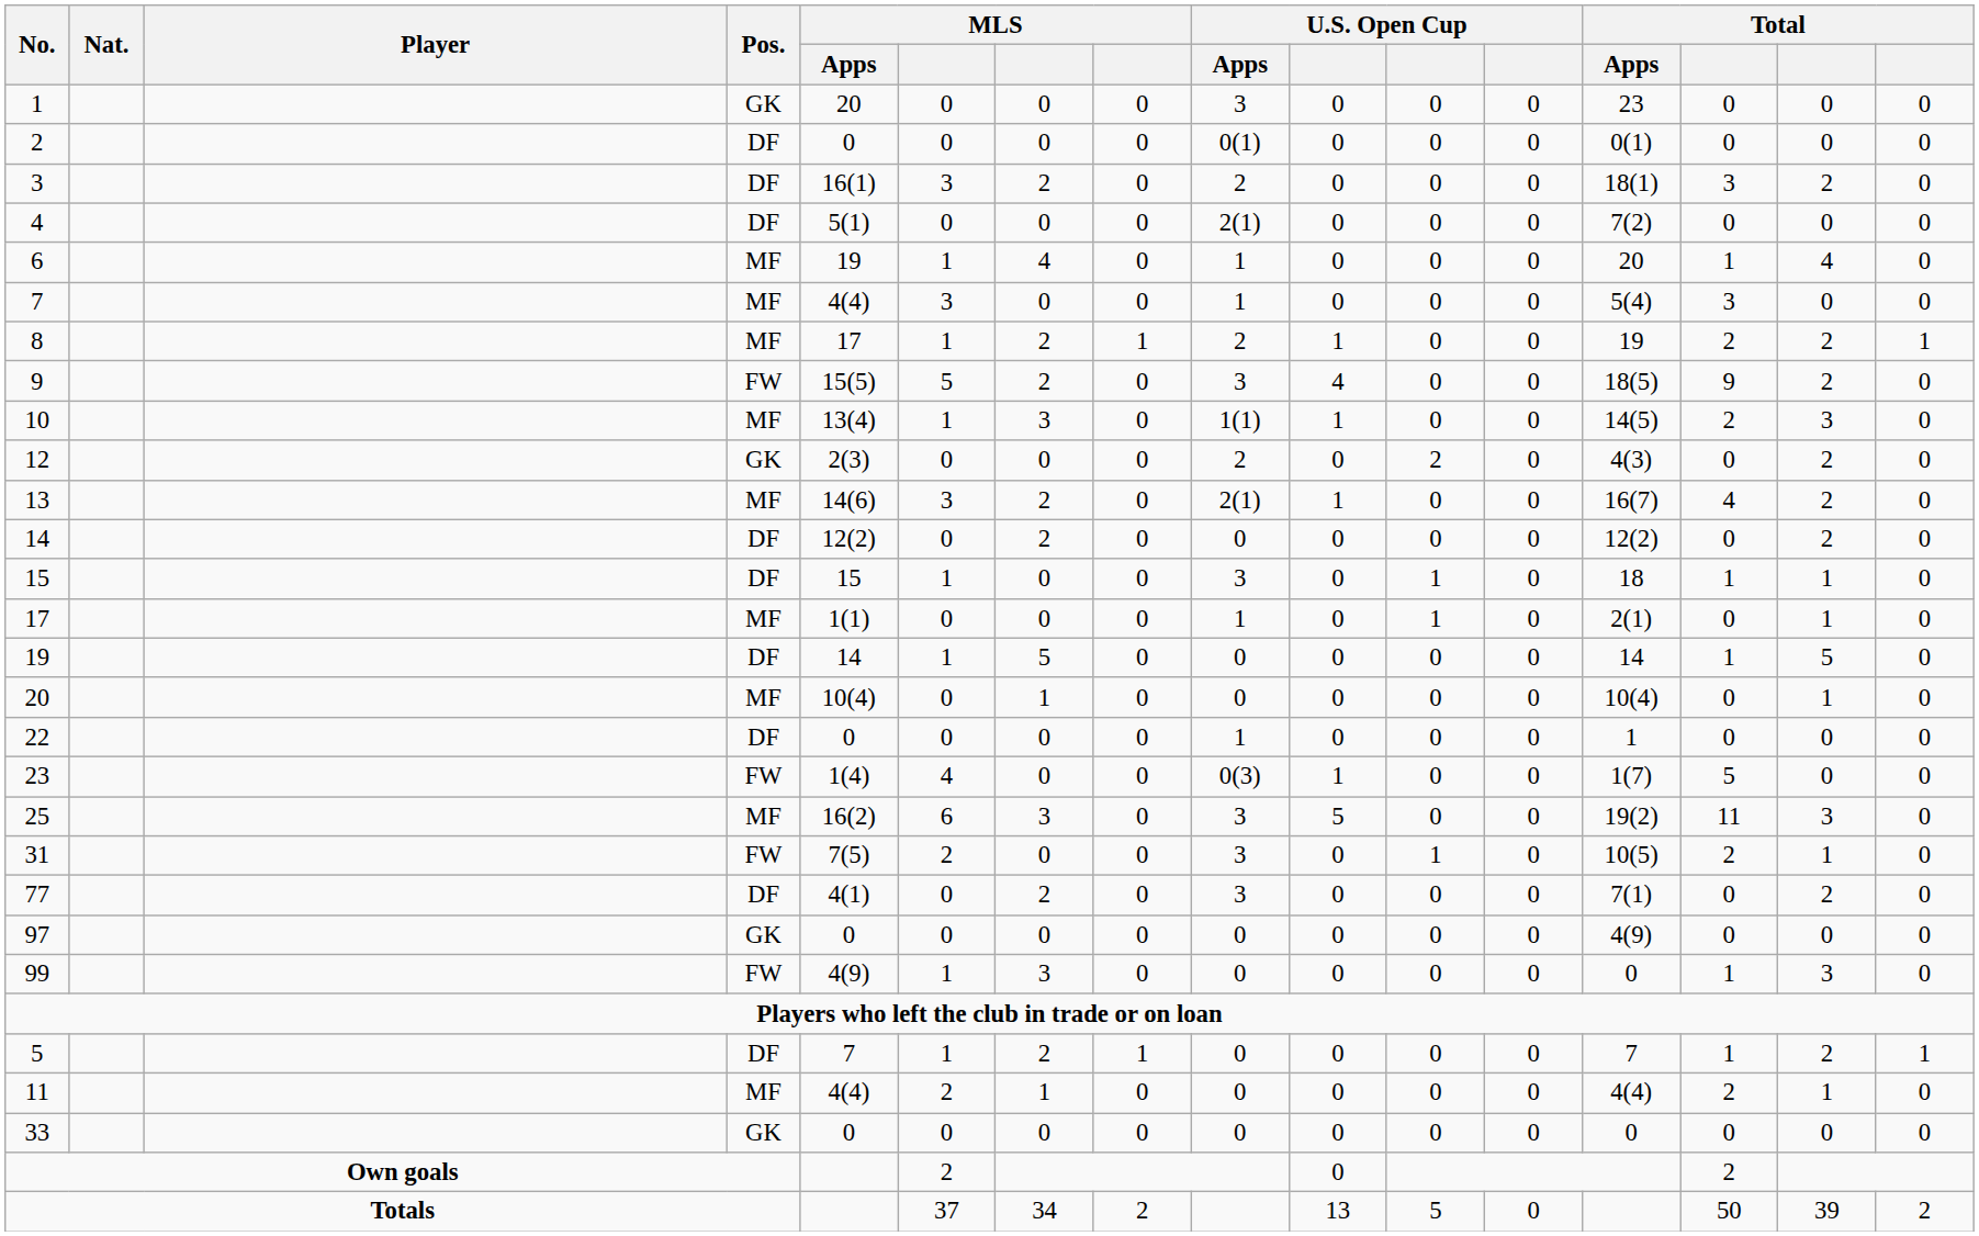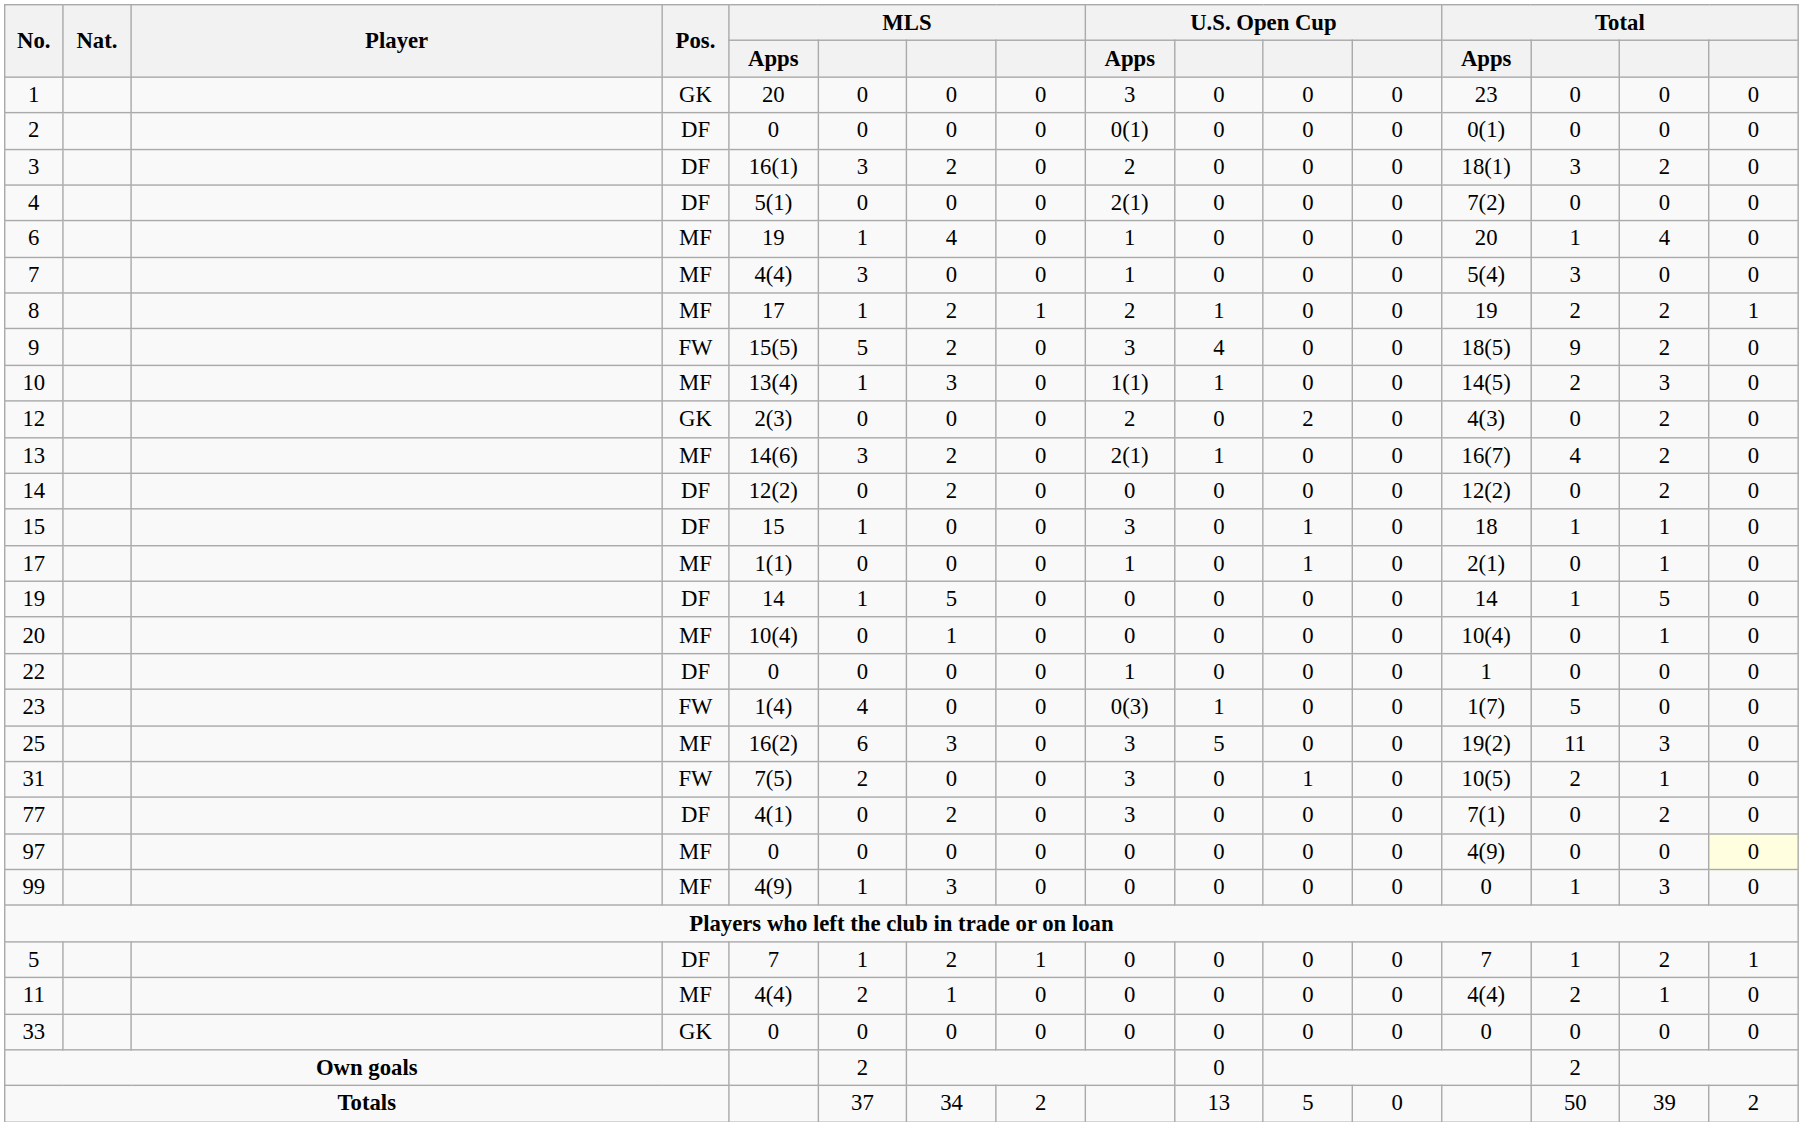 <table class="wikitable sortable" style="text-align:center;width:100%">
 <tr>
 <th rowspan="2" style="width:10px">No.</th>
 <th rowspan="2" style="width:10px">Nat.</th>
 <th rowspan="2" scope="col" style="width:275px">Player</th>
 <th rowspan="2" style="width:10px">Pos.</th>
 <th colspan="4">MLS</th>
 <th colspan="4">U.S. Open Cup</th>
 <th colspan="4">Total</th>
 </tr>
 <tr>
 <th width=40>Apps</th>
 <th width=40></th>
 <th width=40></th>
 <th width=40></th>
 <th width=40>Apps</th>
 <th width=40></th>
 <th width=40></th>
 <th width=40></th>
 <th width=40>Apps</th>
 <th width=40></th>
 <th width=40></th>
 <th width=40></th>
 </tr>
 <tr>
 <td>1</td>
 <td></td>
 <td></td>
 <td>GK</td>
 <td>20</td>
 <td>0</td>
 <td>0</td>
 <td>0</td>
 <td>3</td>
 <td>0</td>
 <td>0</td>
 <td>0</td>
 <td>23</td>
 <td>0</td>
 <td>0</td>
 <td>0</td>
 </tr>
 <tr>
 <td>2</td>
 <td></td>
 <td></td>
 <td>DF</td>
 <td>0</td>
 <td>0</td>
 <td>0</td>
 <td>0</td>
 <td>0(1)</td>
 <td>0</td>
 <td>0</td>
 <td>0</td>
 <td>0(1)</td>
 <td>0</td>
 <td>0</td>
 <td>0</td>
 </tr>
 <tr>
 <td>3</td>
 <td></td>
 <td></td>
 <td>DF</td>
 <td>16(1)</td>
 <td>3</td>
 <td>2</td>
 <td>0</td>
 <td>2</td>
 <td>0</td>
 <td>0</td>
 <td>0</td>
 <td>18(1)</td>
 <td>3</td>
 <td>2</td>
 <td>0</td>
 </tr>
 <tr>
 <td>4</td>
 <td></td>
 <td></td>
 <td>DF</td>
 <td>5(1)</td>
 <td>0</td>
 <td>0</td>
 <td>0</td>
 <td>2(1)</td>
 <td>0</td>
 <td>0</td>
 <td>0</td>
 <td>7(2)</td>
 <td>0</td>
 <td>0</td>
 <td>0</td>
 </tr>
 <tr>
 <td>6</td>
 <td></td>
 <td></td>
 <td>MF</td>
 <td>19</td>
 <td>1</td>
 <td>4</td>
 <td>0</td>
 <td>1</td>
 <td>0</td>
 <td>0</td>
 <td>0</td>
 <td>20</td>
 <td>1</td>
 <td>4</td>
 <td>0</td>
 </tr>
 <tr>
 <td>7</td>
 <td></td>
 <td></td>
 <td>MF</td>
 <td>4(4)</td>
 <td>3</td>
 <td>0</td>
 <td>0</td>
 <td>1</td>
 <td>0</td>
 <td>0</td>
 <td>0</td>
 <td>5(4)</td>
 <td>3</td>
 <td>0</td>
 <td>0</td>
 </tr>
 <tr>
 <td>8</td>
 <td></td>
 <td></td>
 <td>MF</td>
 <td>17</td>
 <td>1</td>
 <td>2</td>
 <td>1</td>
 <td>2</td>
 <td>1</td>
 <td>0</td>
 <td>0</td>
 <td>19</td>
 <td>2</td>
 <td>2</td>
 <td>1</td>
 </tr>
 <tr>
 <td>9</td>
 <td></td>
 <td></td>
 <td>FW</td>
 <td>15(5)</td>
 <td>5</td>
 <td>2</td>
 <td>0</td>
 <td>3</td>
 <td>4</td>
 <td>0</td>
 <td>0</td>
 <td>18(5)</td>
 <td>9</td>
 <td>2</td>
 <td>0</td>
 </tr>
 <tr>
 <td>10</td>
 <td></td>
 <td></td>
 <td>MF</td>
 <td>13(4)</td>
 <td>1</td>
 <td>3</td>
 <td>0</td>
 <td>1(1)</td>
 <td>1</td>
 <td>0</td>
 <td>0</td>
 <td>14(5)</td>
 <td>2</td>
 <td>3</td>
 <td>0</td>
 </tr>
 <tr>
 <td>12</td>
 <td></td>
 <td></td>
 <td>GK</td>
 <td>2(3)</td>
 <td>0</td>
 <td>0</td>
 <td>0</td>
 <td>2</td>
 <td>0</td>
 <td>2</td>
 <td>0</td>
 <td>4(3)</td>
 <td>0</td>
 <td>2</td>
 <td>0</td>
 </tr>
 <tr>
 <td>13</td>
 <td></td>
 <td></td>
 <td>MF</td>
 <td>14(6)</td>
 <td>3</td>
 <td>2</td>
 <td>0</td>
 <td>2(1)</td>
 <td>1</td>
 <td>0</td>
 <td>0</td>
 <td>16(7)</td>
 <td>4</td>
 <td>2</td>
 <td>0</td>
 </tr>
 <tr>
 <td>14</td>
 <td></td>
 <td></td>
 <td>DF</td>
 <td>12(2)</td>
 <td>0</td>
 <td>2</td>
 <td>0</td>
 <td>0</td>
 <td>0</td>
 <td>0</td>
 <td>0</td>
 <td>12(2)</td>
 <td>0</td>
 <td>2</td>
 <td>0</td>
 </tr>
 <tr>
 <td>15</td>
 <td></td>
 <td></td>
 <td>DF</td>
 <td>15</td>
 <td>1</td>
 <td>0</td>
 <td>0</td>
 <td>3</td>
 <td>0</td>
 <td>1</td>
 <td>0</td>
 <td>18</td>
 <td>1</td>
 <td>1</td>
 <td>0</td>
 </tr>
 <tr>
 <td>17</td>
 <td></td>
 <td></td>
 <td>MF</td>
 <td>1(1)</td>
 <td>0</td>
 <td>0</td>
 <td>0</td>
 <td>1</td>
 <td>0</td>
 <td>1</td>
 <td>0</td>
 <td>2(1)</td>
 <td>0</td>
 <td>1</td>
 <td>0</td>
 </tr>
 <tr>
 <td>19</td>
 <td></td>
 <td></td>
 <td>DF</td>
 <td>14</td>
 <td>1</td>
 <td>5</td>
 <td>0</td>
 <td>0</td>
 <td>0</td>
 <td>0</td>
 <td>0</td>
 <td>14</td>
 <td>1</td>
 <td>5</td>
 <td>0</td>
 </tr>
 <tr>
 <td>20</td>
 <td></td>
 <td></td>
 <td>MF</td>
 <td>10(4)</td>
 <td>0</td>
 <td>1</td>
 <td>0</td>
 <td>0</td>
 <td>0</td>
 <td>0</td>
 <td>0</td>
 <td>10(4)</td>
 <td>0</td>
 <td>1</td>
 <td>0</td>
 </tr>
 <tr>
 <td>22</td>
 <td></td>
 <td></td>
 <td>DF</td>
 <td>0</td>
 <td>0</td>
 <td>0</td>
 <td>0</td>
 <td>1</td>
 <td>0</td>
 <td>0</td>
 <td>0</td>
 <td>1</td>
 <td>0</td>
 <td>0</td>
 <td>0</td>
 </tr>
 <tr>
 <td>23</td>
 <td></td>
 <td></td>
 <td>FW</td>
 <td>1(4)</td>
 <td>4</td>
 <td>0</td>
 <td>0</td>
 <td>0(3)</td>
 <td>1</td>
 <td>0</td>
 <td>0</td>
 <td>1(7)</td>
 <td>5</td>
 <td>0</td>
 <td>0</td>
 </tr>
 <tr>
 <td>25</td>
 <td></td>
 <td></td>
 <td>MF</td>
 <td>16(2)</td>
 <td>6</td>
 <td>3</td>
 <td>0</td>
 <td>3</td>
 <td>5</td>
 <td>0</td>
 <td>0</td>
 <td>19(2)</td>
 <td>11</td>
 <td>3</td>
 <td>0</td>
 </tr>
 <tr>
 <td>31</td>
 <td></td>
 <td></td>
 <td>FW</td>
 <td>7(5)</td>
 <td>2</td>
 <td>0</td>
 <td>0</td>
 <td>3</td>
 <td>0</td>
 <td>1</td>
 <td>0</td>
 <td>10(5)</td>
 <td>2</td>
 <td>1</td>
 <td>0</td>
 </tr>
 <tr>
 <td>77</td>
 <td></td>
 <td></td>
 <td>DF</td>
 <td>4(1)</td>
 <td>0</td>
 <td>2</td>
 <td>0</td>
 <td>3</td>
 <td>0</td>
 <td>0</td>
 <td>0</td>
 <td>7(1)</td>
 <td>0</td>
 <td>2</td>
 <td>0</td>
 </tr>
 <tr>
 <td>97</td>
 <td></td>
 <td></td>
-<td>GK</td>
+<td>MF</td>
 <td>0</td>
 <td>0</td>
 <td>0</td>
 <td>0</td>
 <td>0</td>
 <td>0</td>
 <td>0</td>
 <td>0</td>
 <td>4(9)</td>
 <td>0</td>
 <td>0</td>
-<td>0</td>
+<td style="background: lightyellow;">0</td>
 </tr>
 <tr>
 <td>99</td>
 <td></td>
 <td></td>
-<td>FW</td>
+<td>MF</td>
 <td>4(9)</td>
 <td>1</td>
 <td>3</td>
 <td>0</td>
 <td>0</td>
 <td>0</td>
 <td>0</td>
 <td>0</td>
 <td>0</td>
 <td>1</td>
 <td>3</td>
 <td>0</td>
 </tr>
 <tr>
 <td colspan="17"><strong>Players who left the club in trade or on loan</strong></td>
 </tr>
 <tr>
 <td>5</td>
 <td></td>
 <td></td>
 <td>DF</td>
 <td>7</td>
 <td>1</td>
 <td>2</td>
 <td>1</td>
 <td>0</td>
 <td>0</td>
 <td>0</td>
 <td>0</td>
 <td>7</td>
 <td>1</td>
 <td>2</td>
 <td>1</td>
 </tr>
 <tr>
 <td>11</td>
 <td></td>
 <td></td>
 <td>MF</td>
 <td>4(4)</td>
 <td>2</td>
 <td>1</td>
 <td>0</td>
 <td>0</td>
 <td>0</td>
 <td>0</td>
 <td>0</td>
 <td>4(4)</td>
 <td>2</td>
 <td>1</td>
 <td>0</td>
 </tr>
 <tr>
 <td>33</td>
 <td></td>
 <td></td>
 <td>GK</td>
 <td>0</td>
 <td>0</td>
 <td>0</td>
 <td>0</td>
 <td>0</td>
 <td>0</td>
 <td>0</td>
 <td>0</td>
 <td>0</td>
 <td>0</td>
 <td>0</td>
 <td>0</td>
 </tr>
 <tr class="sortbottom">
 <td colspan="4"><strong>Own goals</strong></td>
 <td></td>
 <td>2</td>
 <td colspan="3"></td>
 <td>0</td>
 <td colspan="3"></td>
 <td>2</td>
 <td colspan="2"></td>
 </tr>
 <tr class="sortbottom">
 <td colspan="4"><strong>Totals</strong></td>
 <td></td>
 <td>37</td>
 <td>34</td>
 <td>2</td>
 <td rowspan="2"></td>
 <td>13</td>
 <td>5</td>
 <td>0</td>
 <td rowspan="2"></td>
 <td>50</td>
 <td>39</td>
 <td>2</td>
 </tr>
 </table>
